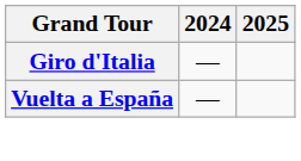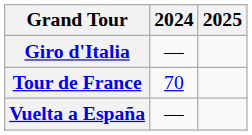 <table class="wikitable plainrowheaders">
 <tr>
 <th>Grand Tour</th>
 <th scope="col">2024</th>
 <th scope="col">2025</th>
 </tr>
 <tr style="text-align:center;">
 <th scope="row"> <a href='#'>Giro d'Italia</a></th>
 <td>—</td>
 <td></td>
 </tr>
 <tr style="text-align:center;">
+<th scope="row"> <a href='#'>Tour de France</a></th>
+<td><a href='#'>70</a></td>
+<td></td>
+</tr>
+<tr style="text-align:center;">
 <th scope="row"> <a href='#'>Vuelta a España</a></th>
 <td>—</td>
 <td></td>
 </tr>
 </table>
